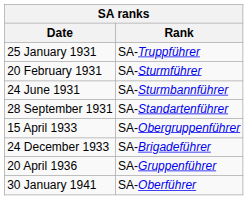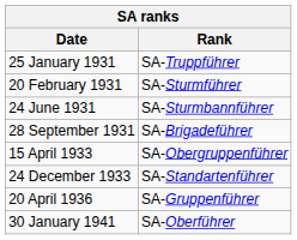 <table class="wikitable float-right">
 <tr>
 <th colspan="2">SA ranks</th>
 </tr>
 <tr>
 <th>Date</th>
 <th>Rank</th>
 </tr>
 <tr>
 <td>25 January 1931</td>
 <td>SA-<em><a href='#'>Truppführer</a></em></td>
 </tr>
 <tr>
 <td>20 February 1931</td>
 <td>SA-<em><a href='#'>Sturmführer</a></em></td>
 </tr>
 <tr>
 <td>24 June 1931</td>
 <td>SA-<em><a href='#'>Sturmbannführer</a></em></td>
 </tr>
 <tr>
 <td>28 September 1931</td>
-<td>SA-<em><a href='#'>Standartenführer</a></em></td>
+<td>SA-<em><a href='#'>Brigadeführer</a></em></td>
 </tr>
 <tr>
 <td>15 April 1933</td>
 <td>SA-<em><a href='#'>Obergruppenführer</a></em></td>
 </tr>
 <tr>
 <td>24 December 1933</td>
-<td>SA-<em><a href='#'>Brigadeführer</a></em></td>
+<td>SA-<em><a href='#'>Standartenführer</a></em></td>
 </tr>
 <tr>
 <td>20 April 1936</td>
 <td>SA-<em><a href='#'>Gruppenführer</a></em></td>
 </tr>
 <tr>
 <td>30 January 1941</td>
 <td>SA-<em><a href='#'>Oberführer</a></em></td>
 </tr>
 </table>
